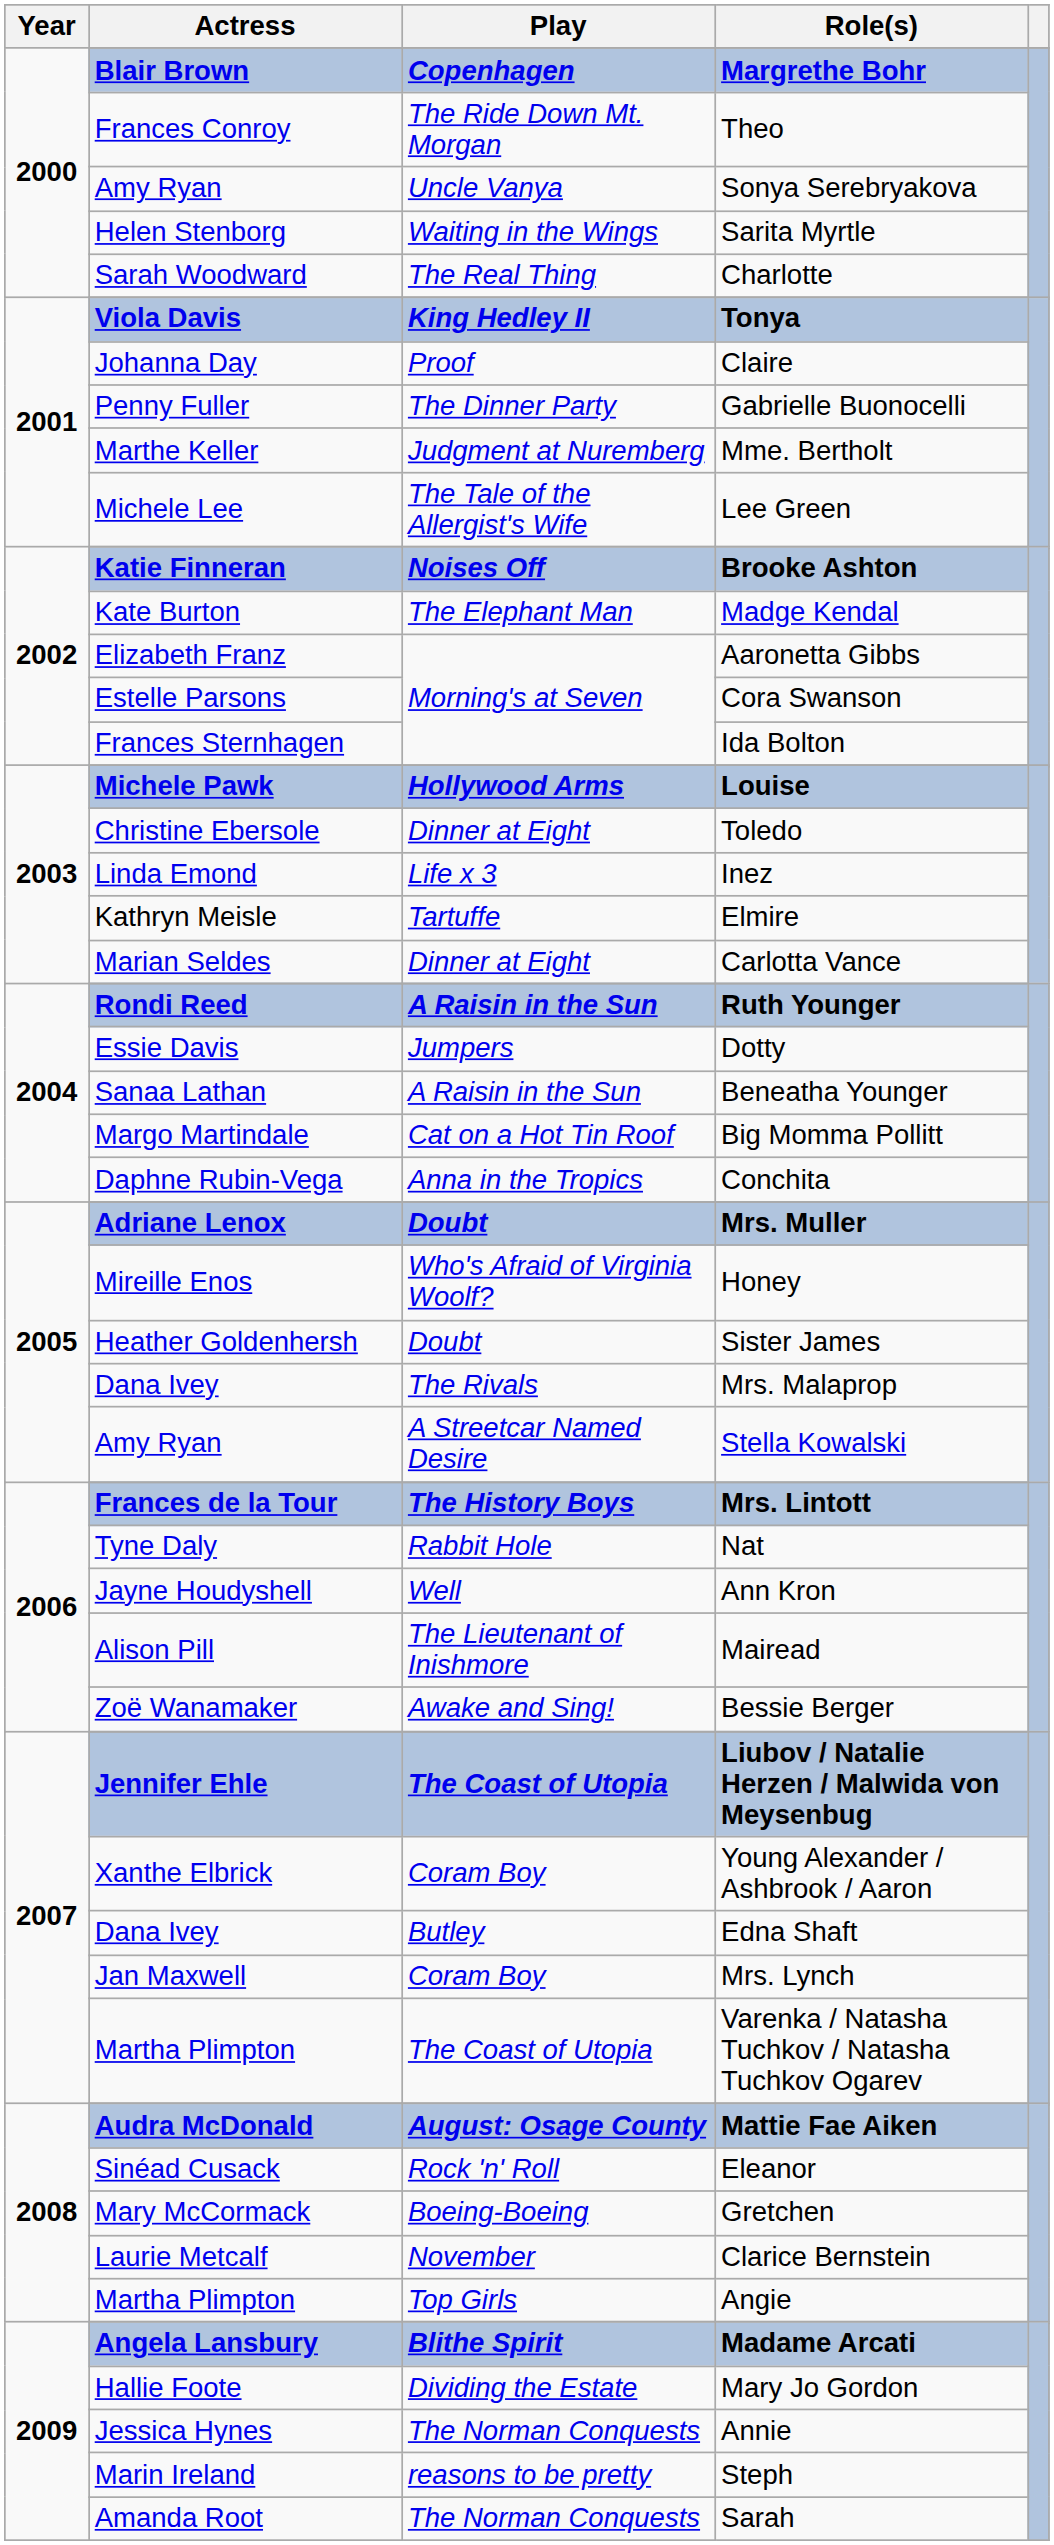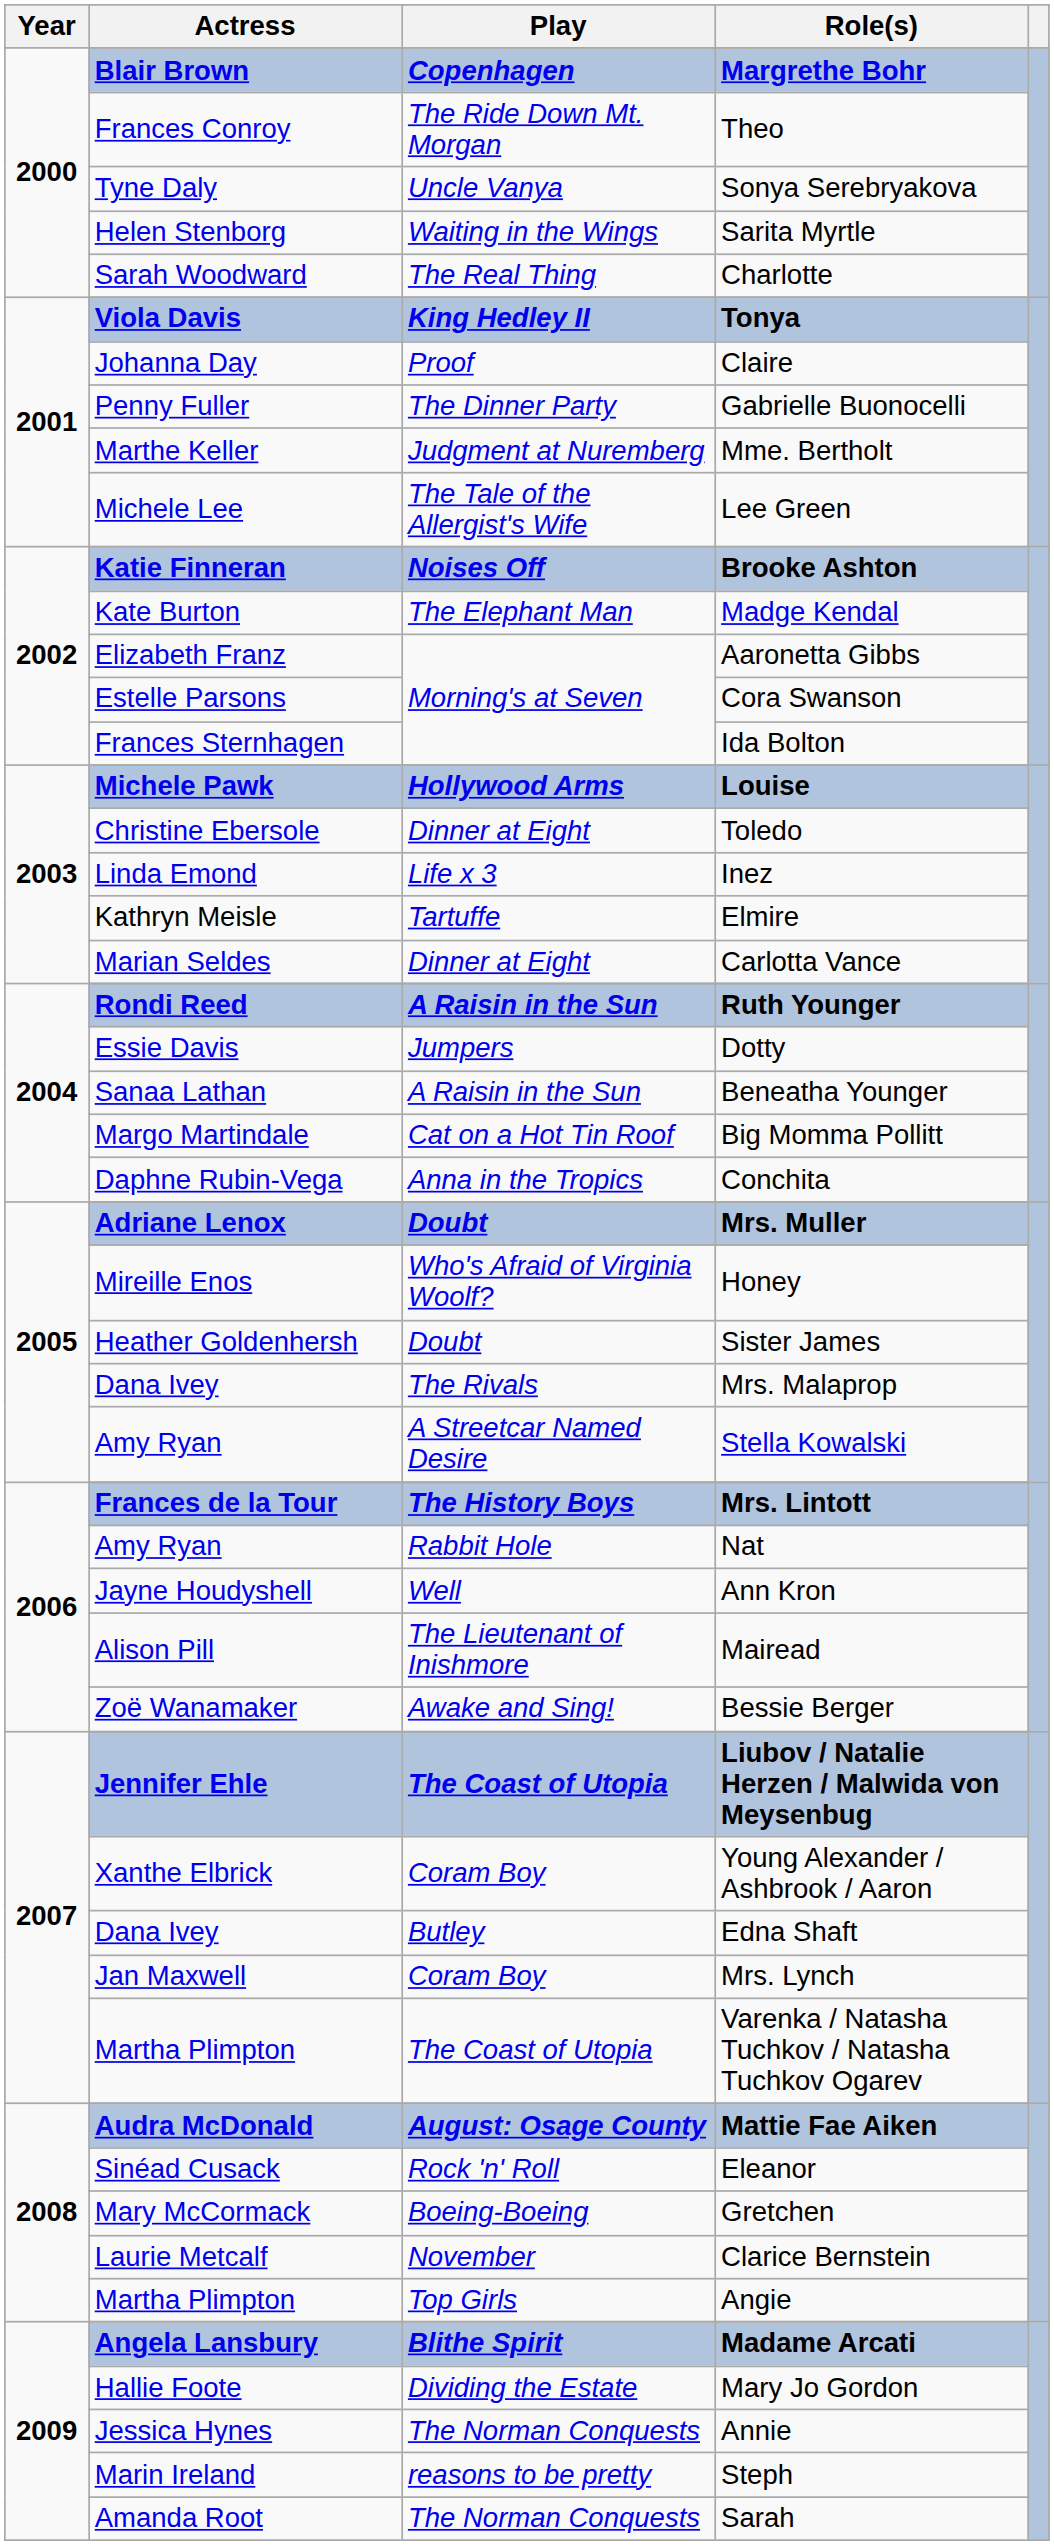 <table class="wikitable sortable">
 <tr>
 <th scope="col" style="width:8%;">Year</th>
 <th scope="col" style="width:30%;">Actress</th>
 <th scope="col" style="width:30%;">Play</th>
 <th scope="col" style="width:30%;">Role(s)</th>
 <th scope="col" style="width:2%;" class="unsortable"></th>
 </tr>
 <tr>
 <td rowspan="6" align="center"><strong>2000</strong> <br> </td>
 </tr>
 <tr style="background:#B0C4DE">
 <td><strong><a href='#'>Blair Brown</a></strong></td>
 <td><strong><em><a href='#'>Copenhagen</a></em></strong></td>
 <td><strong><a href='#'>Margrethe Bohr</a></strong></td>
 <td rowspan="6" align="center"></td>
 </tr>
 <tr>
 <td><a href='#'>Frances Conroy</a></td>
 <td><em><a href='#'>The Ride Down Mt. Morgan</a></em></td>
 <td>Theo</td>
 </tr>
 <tr>
-<td><a href='#'>Amy Ryan</a></td>
+<td><a href='#'>Tyne Daly</a></td>
 <td><em><a href='#'>Uncle Vanya</a></em></td>
 <td>Sonya Serebryakova</td>
 </tr>
 <tr>
 <td><a href='#'>Helen Stenborg</a></td>
 <td><em><a href='#'>Waiting in the Wings</a></em></td>
 <td>Sarita Myrtle</td>
 </tr>
 <tr>
 <td><a href='#'>Sarah Woodward</a></td>
 <td><em><a href='#'>The Real Thing</a></em></td>
 <td>Charlotte</td>
 </tr>
 <tr>
 <td rowspan="6" align="center"><strong>2001</strong> <br> </td>
 </tr>
 <tr style="background:#B0C4DE">
 <td><strong><a href='#'>Viola Davis</a></strong></td>
 <td><strong><em><a href='#'>King Hedley II</a></em></strong></td>
 <td><strong>Tonya</strong></td>
 <td rowspan="6" align="center"></td>
 </tr>
 <tr>
 <td><a href='#'>Johanna Day</a></td>
 <td><em><a href='#'>Proof</a></em></td>
 <td>Claire</td>
 </tr>
 <tr>
 <td><a href='#'>Penny Fuller</a></td>
 <td><em><a href='#'>The Dinner Party</a></em></td>
 <td>Gabrielle Buonocelli</td>
 </tr>
 <tr>
 <td><a href='#'>Marthe Keller</a></td>
 <td><em><a href='#'>Judgment at Nuremberg</a></em></td>
 <td>Mme. Bertholt</td>
 </tr>
 <tr>
 <td><a href='#'>Michele Lee</a></td>
 <td><em><a href='#'>The Tale of the Allergist's Wife</a></em></td>
 <td>Lee Green</td>
 </tr>
 <tr>
 <td rowspan="6" align="center"><strong>2002</strong> <br> </td>
 </tr>
 <tr style="background:#B0C4DE">
 <td><strong><a href='#'>Katie Finneran</a></strong></td>
 <td><strong><em><a href='#'>Noises Off</a></em></strong></td>
 <td><strong>Brooke Ashton</strong></td>
 <td rowspan="6" align="center"></td>
 </tr>
 <tr>
 <td><a href='#'>Kate Burton</a></td>
 <td><em><a href='#'>The Elephant Man</a></em></td>
 <td><a href='#'>Madge Kendal</a></td>
 </tr>
 <tr>
 <td><a href='#'>Elizabeth Franz</a></td>
 <td rowspan="3"><em><a href='#'>Morning's at Seven</a></em></td>
 <td>Aaronetta Gibbs</td>
 </tr>
 <tr>
 <td><a href='#'>Estelle Parsons</a></td>
 <td>Cora Swanson</td>
 </tr>
 <tr>
 <td><a href='#'>Frances Sternhagen</a></td>
 <td>Ida Bolton</td>
 </tr>
 <tr>
 <td rowspan="6" align="center"><strong>2003</strong> <br> </td>
 </tr>
 <tr style="background:#B0C4DE">
 <td><strong><a href='#'>Michele Pawk</a></strong></td>
 <td><strong><em><a href='#'>Hollywood Arms</a></em></strong></td>
 <td><strong>Louise</strong></td>
 <td rowspan="6" align="center"></td>
 </tr>
 <tr>
 <td><a href='#'>Christine Ebersole</a></td>
 <td><em><a href='#'>Dinner at Eight</a></em></td>
 <td>Toledo</td>
 </tr>
 <tr>
 <td><a href='#'>Linda Emond</a></td>
 <td><em><a href='#'>Life x 3</a></em></td>
 <td>Inez</td>
 </tr>
 <tr>
 <td>Kathryn Meisle</td>
 <td><em><a href='#'>Tartuffe</a></em></td>
 <td>Elmire</td>
 </tr>
 <tr>
 <td><a href='#'>Marian Seldes</a></td>
 <td><em><a href='#'>Dinner at Eight</a></em></td>
 <td>Carlotta Vance</td>
 </tr>
 <tr>
 <td rowspan="6" align="center"><strong>2004</strong> <br> </td>
 </tr>
 <tr style="background:#B0C4DE">
 <td><strong><a href='#'>Rondi Reed</a></strong></td>
 <td><strong><em><a href='#'>A Raisin in the Sun</a></em></strong></td>
 <td><strong>Ruth Younger</strong></td>
 <td rowspan="6" align="center"></td>
 </tr>
 <tr>
 <td><a href='#'>Essie Davis</a></td>
 <td><em><a href='#'>Jumpers</a></em></td>
 <td>Dotty</td>
 </tr>
 <tr>
 <td><a href='#'>Sanaa Lathan</a></td>
 <td><em><a href='#'>A Raisin in the Sun</a></em></td>
 <td>Beneatha Younger</td>
 </tr>
 <tr>
 <td><a href='#'>Margo Martindale</a></td>
 <td><em><a href='#'>Cat on a Hot Tin Roof</a></em></td>
 <td>Big Momma Pollitt</td>
 </tr>
 <tr>
 <td><a href='#'>Daphne Rubin-Vega</a></td>
 <td><em><a href='#'>Anna in the Tropics</a></em></td>
 <td>Conchita</td>
 </tr>
 <tr>
 <td rowspan="6" align="center"><strong>2005</strong> <br> </td>
 </tr>
 <tr style="background:#B0C4DE">
 <td><strong><a href='#'>Adriane Lenox</a></strong></td>
 <td><strong><em><a href='#'>Doubt</a></em></strong></td>
 <td><strong>Mrs. Muller</strong></td>
 <td rowspan="6" align="center"></td>
 </tr>
 <tr>
 <td><a href='#'>Mireille Enos</a></td>
 <td><em><a href='#'>Who's Afraid of Virginia Woolf?</a></em></td>
 <td>Honey</td>
 </tr>
 <tr>
 <td><a href='#'>Heather Goldenhersh</a></td>
 <td><em><a href='#'>Doubt</a></em></td>
 <td>Sister James</td>
 </tr>
 <tr>
 <td><a href='#'>Dana Ivey</a></td>
 <td><em><a href='#'>The Rivals</a></em></td>
 <td>Mrs. Malaprop</td>
 </tr>
 <tr>
 <td><a href='#'>Amy Ryan</a></td>
 <td><em><a href='#'>A Streetcar Named Desire</a></em></td>
 <td><a href='#'>Stella Kowalski</a></td>
 </tr>
 <tr>
 <td rowspan="6" align="center"><strong>2006</strong> <br> </td>
 </tr>
 <tr style="background:#B0C4DE">
 <td><strong><a href='#'>Frances de la Tour</a></strong></td>
 <td><strong><em><a href='#'>The History Boys</a></em></strong></td>
 <td><strong>Mrs. Lintott</strong></td>
 <td rowspan="6" align="center"></td>
 </tr>
 <tr>
-<td><a href='#'>Tyne Daly</a></td>
+<td><a href='#'>Amy Ryan</a></td>
 <td><em><a href='#'>Rabbit Hole</a></em></td>
 <td>Nat</td>
 </tr>
 <tr>
 <td><a href='#'>Jayne Houdyshell</a></td>
 <td><em><a href='#'>Well</a></em></td>
 <td>Ann Kron</td>
 </tr>
 <tr>
 <td><a href='#'>Alison Pill</a></td>
 <td><em><a href='#'>The Lieutenant of Inishmore</a></em></td>
 <td>Mairead</td>
 </tr>
 <tr>
 <td><a href='#'>Zoë Wanamaker</a></td>
 <td><em><a href='#'>Awake and Sing!</a></em></td>
 <td>Bessie Berger</td>
 </tr>
 <tr>
 <td rowspan="6" align="center"><strong>2007</strong> <br> </td>
 </tr>
 <tr style="background:#B0C4DE">
 <td><strong><a href='#'>Jennifer Ehle</a></strong></td>
 <td><strong><em><a href='#'>The Coast of Utopia</a></em></strong></td>
 <td><strong>Liubov / Natalie Herzen / Malwida von Meysenbug</strong></td>
 <td rowspan="6" align="center"></td>
 </tr>
 <tr>
 <td><a href='#'>Xanthe Elbrick</a></td>
 <td><em><a href='#'>Coram Boy</a></em></td>
 <td>Young Alexander / Ashbrook / Aaron</td>
 </tr>
 <tr>
 <td><a href='#'>Dana Ivey</a></td>
 <td><em><a href='#'>Butley</a></em></td>
 <td>Edna Shaft</td>
 </tr>
 <tr>
 <td><a href='#'>Jan Maxwell</a></td>
 <td><em><a href='#'>Coram Boy</a></em></td>
 <td>Mrs. Lynch</td>
 </tr>
 <tr>
 <td><a href='#'>Martha Plimpton</a></td>
 <td><em><a href='#'>The Coast of Utopia</a></em></td>
 <td>Varenka / Natasha Tuchkov / Natasha Tuchkov Ogarev</td>
 </tr>
 <tr>
 <td rowspan="6" align="center"><strong>2008</strong> <br> </td>
 </tr>
 <tr style="background:#B0C4DE">
 <td><strong><a href='#'>Audra McDonald</a></strong></td>
 <td><strong><em><a href='#'>August: Osage County</a></em></strong></td>
 <td><strong>Mattie Fae Aiken</strong></td>
 <td rowspan="6" align="center"></td>
 </tr>
 <tr>
 <td><a href='#'>Sinéad Cusack</a></td>
 <td><em><a href='#'>Rock 'n' Roll</a></em></td>
 <td>Eleanor</td>
 </tr>
 <tr>
 <td><a href='#'>Mary McCormack</a></td>
 <td><em><a href='#'>Boeing-Boeing</a></em></td>
 <td>Gretchen</td>
 </tr>
 <tr>
 <td><a href='#'>Laurie Metcalf</a></td>
 <td><em><a href='#'>November</a></em></td>
 <td>Clarice Bernstein</td>
 </tr>
 <tr>
 <td><a href='#'>Martha Plimpton</a></td>
 <td><em><a href='#'>Top Girls</a></em></td>
 <td>Angie</td>
 </tr>
 <tr>
 <td rowspan="6" align="center"><strong>2009</strong> <br> </td>
 </tr>
 <tr style="background:#B0C4DE">
 <td><strong><a href='#'>Angela Lansbury</a></strong></td>
 <td><strong><em><a href='#'>Blithe Spirit</a></em></strong></td>
 <td><strong>Madame Arcati</strong></td>
 <td rowspan="6" align="center"></td>
 </tr>
 <tr>
 <td><a href='#'>Hallie Foote</a></td>
 <td><em><a href='#'>Dividing the Estate</a></em></td>
 <td>Mary Jo Gordon</td>
 </tr>
 <tr>
 <td><a href='#'>Jessica Hynes</a></td>
 <td><em><a href='#'>The Norman Conquests</a></em></td>
 <td>Annie</td>
 </tr>
 <tr>
 <td><a href='#'>Marin Ireland</a></td>
 <td><em><a href='#'>reasons to be pretty</a></em></td>
 <td>Steph</td>
 </tr>
 <tr>
 <td><a href='#'>Amanda Root</a></td>
 <td><em><a href='#'>The Norman Conquests</a></em></td>
 <td>Sarah</td>
 </tr>
 </table>
